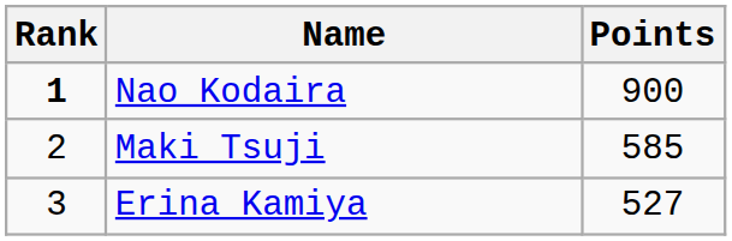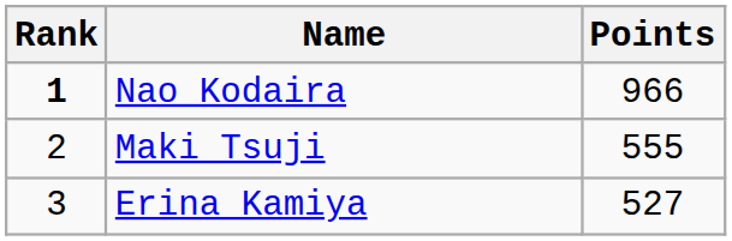 <table class="wikitable" border="1">
 <tr>
 <th width=30>Rank</th>
 <th width=170>Name</th>
 <th width=25>Points</th>
 </tr>
 <tr align="center">
 <td><strong>1</strong></td>
 <td align="left"> <a href='#'>Nao Kodaira</a></td>
-<td>900</td>
+<td>966</td>
 </tr>
 <tr align="center">
 <td>2</td>
 <td align="left"> <a href='#'>Maki Tsuji</a></td>
-<td>585</td>
+<td>555</td>
 </tr>
 <tr align="center">
 <td>3</td>
 <td align="left"> <a href='#'>Erina Kamiya</a></td>
 <td>527</td>
 </tr>
 </table>
